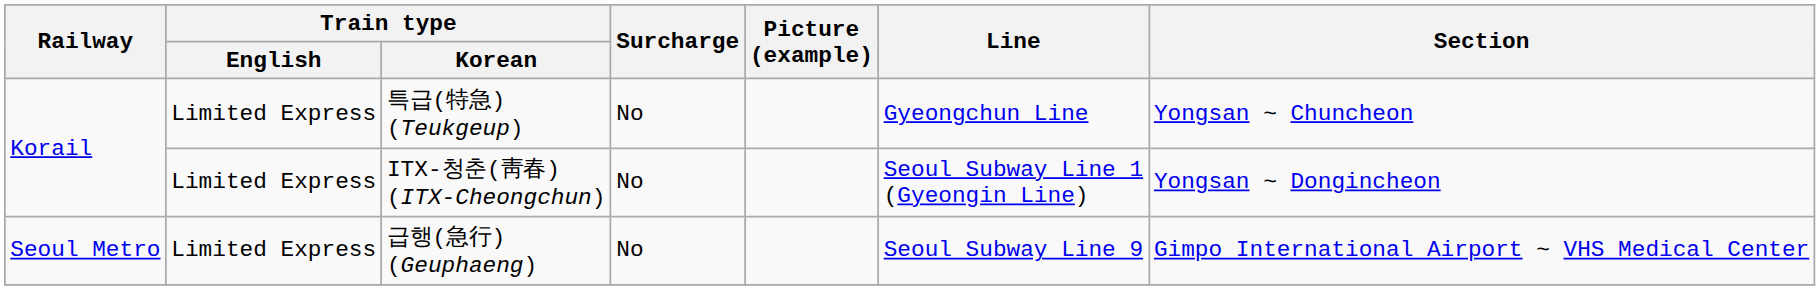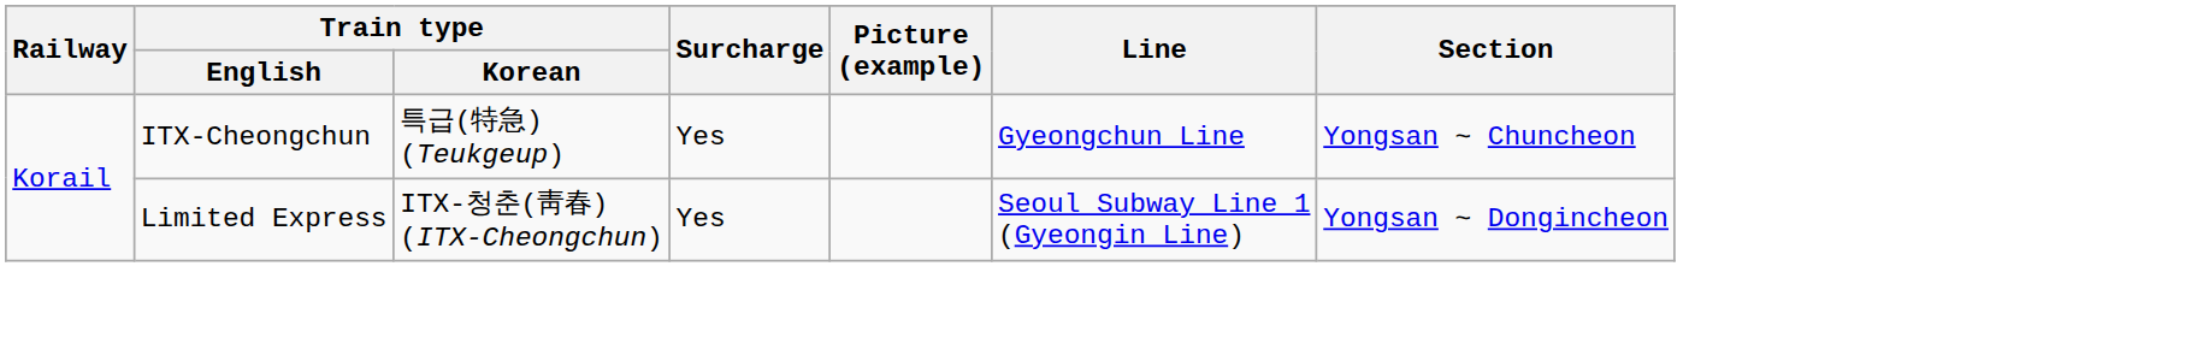 <table class=wikitable>
 <tr>
 <th rowspan=2>Railway</th>
 <th colspan=2>Train type</th>
 <th rowspan=2>Surcharge</th>
 <th rowspan=2>Picture<br>(example)</th>
 <th rowspan=2>Line</th>
 <th rowspan=2>Section</th>
 </tr>
 <tr>
 <th>English</th>
 <th>Korean</th>
 </tr>
 <tr>
 <td rowspan="2"><a href='#'>Korail</a></td>
-<td>Limited Express</td>
+<td>ITX-Cheongchun</td>
 <td>특급(特急)<br> (<em>Teukgeup</em>)</td>
-<td>No</td>
+<td>Yes</td>
 <td></td>
 <td><a href='#'>Gyeongchun Line</a></td>
 <td><a href='#'>Yongsan</a> ~ <a href='#'>Chuncheon</a></td>
 </tr>
 <tr>
 <td>Limited Express</td>
 <td>ITX-청춘(靑春)<br>(<em>ITX-Cheongchun</em>)</td>
-<td>No</td>
+<td>Yes</td>
 <td></td>
 <td><a href='#'>Seoul Subway Line 1</a><br>(<a href='#'>Gyeongin Line</a>)</td>
 <td><a href='#'>Yongsan</a> ~ <a href='#'>Dongincheon</a></td>
 </tr>
-<tr>
-<td colspan="1"><a href='#'>Seoul Metro</a></td>
-<td>Limited Express</td>
-<td>급행(急行)<br>(<em>Geuphaeng</em>)</td>
-<td>No</td>
-<td></td>
-<td><a href='#'>Seoul Subway Line 9</a></td>
-<td><a href='#'>Gimpo International Airport</a> ~ <a href='#'>VHS Medical Center</a></td>
-</tr>
 </table>
